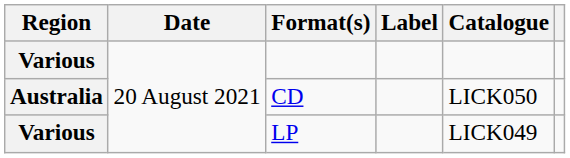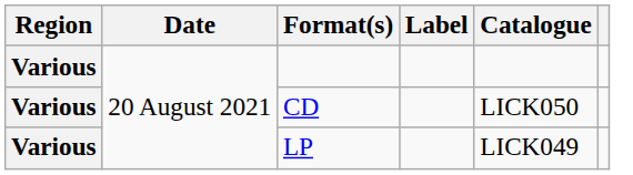 <table class="wikitable plainrowheaders">
 <tr>
 <th scope="col">Region</th>
 <th scope="col">Date</th>
 <th scope="col">Format(s)</th>
 <th scope="col">Label</th>
 <th scope="col">Catalogue</th>
 <th scope="col"></th>
 </tr>
 <tr>
 <th scope="row">Various</th>
 <td rowspan="3">20 August 2021</td>
 <td></td>
 <td></td>
 <td></td>
 <td></td>
 </tr>
 <tr>
-<th scope="row">Australia</th>
+<th scope="row">Various</th>
 <td><a href='#'>CD</a></td>
 <td></td>
 <td>LICK050</td>
 <td></td>
 </tr>
 <tr>
 <th scope="row">Various</th>
 <td><a href='#'>LP</a> </td>
 <td></td>
 <td>LICK049</td>
 <td></td>
 </tr>
 </table>
